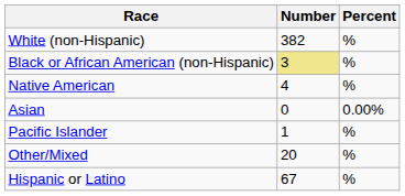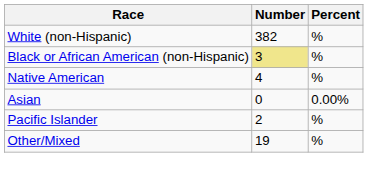 <table class="wikitable">
 <tr>
 <th>Race</th>
 <th>Number</th>
 <th>Percent</th>
 </tr>
 <tr>
 <td><a href='#'>White</a> (non-Hispanic)</td>
 <td>382</td>
 <td>%</td>
 </tr>
 <tr>
 <td><a href='#'>Black or African American</a> (non-Hispanic)</td>
 <td style="background: khaki;">3</td>
 <td>%</td>
 </tr>
 <tr>
 <td><a href='#'>Native American</a></td>
 <td>4</td>
 <td>%</td>
 </tr>
 <tr>
 <td><a href='#'>Asian</a></td>
 <td>0</td>
 <td>0.00%</td>
 </tr>
 <tr>
 <td><a href='#'>Pacific Islander</a></td>
-<td>1</td>
+<td>2</td>
 <td>%</td>
 </tr>
 <tr>
 <td><a href='#'>Other/Mixed</a></td>
-<td>20</td>
-<td>%</td>
-</tr>
-<tr>
-<td><a href='#'>Hispanic</a> or <a href='#'>Latino</a></td>
-<td>67</td>
+<td>19</td>
 <td>%</td>
 </tr>
 </table>
